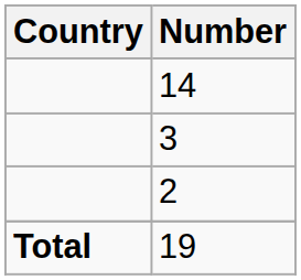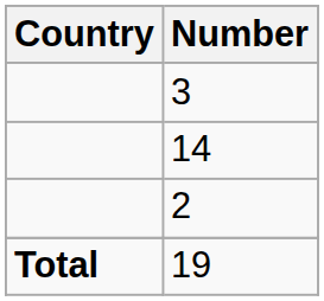 <table class="wikitable centre sortable">
 <tr>
 <th>Country</th>
 <th>Number</th>
 </tr>
 <tr>
 <td></td>
-<td>14</td>
+<td>3</td>
 </tr>
 <tr>
 <td></td>
-<td>3</td>
+<td>14</td>
 </tr>
 <tr>
 <td></td>
 <td>2</td>
 </tr>
 <tr>
 </tr>
 <tr class="sortbottom">
 <td><strong>Total</strong></td>
 <td>19</td>
 </tr>
 </table>
